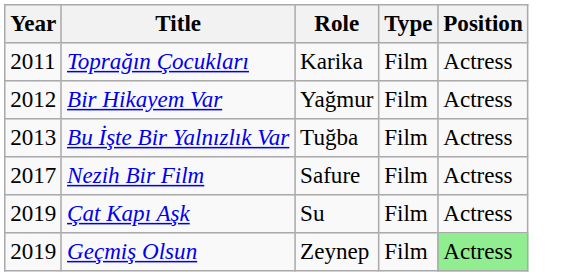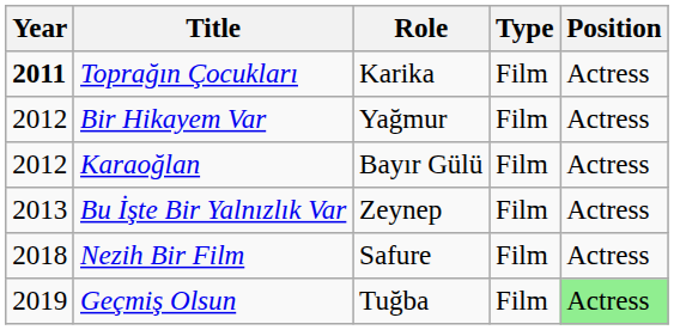 <table class="wikitable" style="font-size: 95%;">
 <tr>
 <th>Year</th>
 <th>Title</th>
 <th>Role</th>
 <th>Type</th>
 <th>Position</th>
 </tr>
 <tr>
-<td>2011</td>
+<td><strong>2011</strong></td>
 <td><em><a href='#'>Toprağın Çocukları</a></em></td>
 <td>Karika</td>
 <td>Film</td>
 <td>Actress</td>
 </tr>
 <tr>
 <td>2012</td>
 <td><em><a href='#'>Bir Hikayem Var</a></em></td>
 <td>Yağmur</td>
 <td>Film</td>
 <td>Actress</td>
 </tr>
 <tr>
-<td>2013</td>
-<td><em><a href='#'>Bu İşte Bir Yalnızlık Var</a></em></td>
-<td>Tuğba</td>
+<td>2012</td>
+<td><em><a href='#'>Karaoğlan</a></em></td>
+<td>Bayır Gülü</td>
 <td>Film</td>
 <td>Actress</td>
 </tr>
 <tr>
-<td>2017</td>
+<td>2013</td>
+<td><em><a href='#'>Bu İşte Bir Yalnızlık Var</a></em></td>
+<td>Zeynep</td>
+<td>Film</td>
+<td>Actress</td>
+</tr>
+<tr>
+<td>2018</td>
 <td><em><a href='#'>Nezih Bir Film</a></em></td>
 <td>Safure</td>
 <td>Film</td>
 <td>Actress</td>
 </tr>
 <tr>
 <td>2019</td>
-<td><em><a href='#'>Çat Kapı Aşk</a></em></td>
-<td>Su</td>
-<td>Film</td>
-<td>Actress</td>
-</tr>
-<tr>
-<td>2019</td>
 <td><em><a href='#'>Geçmiş Olsun</a></em></td>
-<td>Zeynep</td>
+<td>Tuğba</td>
 <td>Film</td>
 <td style="background: lightgreen;">Actress</td>
 </tr>
 </table>
